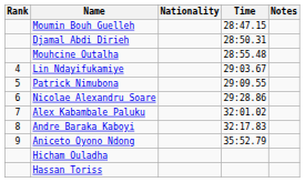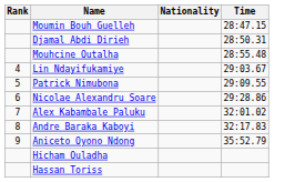 <table class="wikitable sortable" style="text-align:center;font-size:95%">
 <tr>
 <th>Rank</th>
 <th>Name</th>
 <th>Nationality</th>
 <th>Time</th>
-<th>Notes</th>
 </tr>
 <tr>
 <td></td>
 <td align=left><a href='#'>Moumin Bouh Guelleh</a></td>
 <td align=left></td>
 <td>28:47.15</td>
-<td></td>
 </tr>
 <tr>
 <td></td>
 <td align=left><a href='#'>Djamal Abdi Dirieh</a></td>
 <td align=left></td>
 <td>28:50.31</td>
-<td></td>
 </tr>
 <tr>
 <td></td>
 <td align=left><a href='#'>Mouhcine Outalha</a></td>
 <td align=left></td>
 <td>28:55.48</td>
-<td></td>
 </tr>
 <tr>
 <td>4</td>
 <td align=left><a href='#'>Lin Ndayifukamiye</a></td>
 <td align=left></td>
 <td>29:03.67</td>
-<td></td>
 </tr>
 <tr>
 <td>5</td>
 <td align=left><a href='#'>Patrick Nimubona</a></td>
 <td align=left></td>
 <td>29:09.55</td>
-<td></td>
 </tr>
 <tr>
 <td>6</td>
 <td align=left><a href='#'>Nicolae Alexandru Soare</a></td>
 <td align=left></td>
 <td>29:28.86</td>
-<td></td>
 </tr>
 <tr>
 <td>7</td>
 <td align=left><a href='#'>Alex Kabambale Paluku</a></td>
 <td align=left></td>
 <td>32:01.02</td>
-<td></td>
 </tr>
 <tr>
 <td>8</td>
 <td align=left><a href='#'>Andre Baraka Kaboyi</a></td>
 <td align=left></td>
 <td>32:17.83</td>
-<td></td>
 </tr>
 <tr>
 <td>9</td>
 <td align=left><a href='#'>Aniceto Oyono Ndong</a></td>
 <td align=left></td>
 <td>35:52.79</td>
-<td></td>
 </tr>
 <tr>
 <td></td>
 <td align=left><a href='#'>Hicham Ouladha</a></td>
 <td align=left></td>
-<td></td>
 <td></td>
 </tr>
 <tr>
 <td></td>
 <td align=left><a href='#'>Hassan Toriss</a></td>
 <td align=left></td>
 <td></td>
-<td></td>
 </tr>
 </table>
